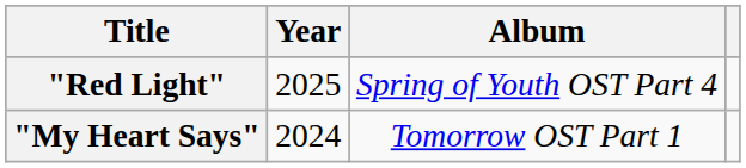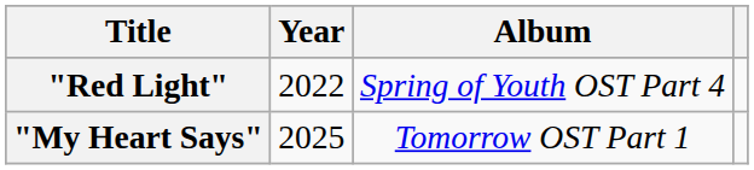 <table class="wikitable plainrowheaders" style="text-align:center;">
 <tr>
 <th>Title</th>
 <th>Year</th>
 <th>Album</th>
 <th scope="col" class="unsortable"></th>
 </tr>
 <tr>
 <th scope=row>"Red Light"</th>
-<td>2025</td>
+<td>2022</td>
 <td><em><a href='#'>Spring of Youth</a> OST Part 4</em></td>
 <td></td>
 </tr>
 <tr>
 <th scope=row>"My Heart Says"</th>
-<td>2024</td>
+<td>2025</td>
 <td><em><a href='#'>Tomorrow</a> OST Part 1</em></td>
 <td></td>
 </tr>
 </table>
